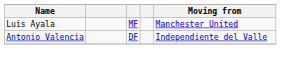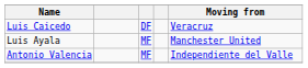 <table class="wikitable" style="text-align: center;">
 <tr>
 </tr>
 <tr>
 <th width=30% align="center">Name</th>
 <th width=15% align="center"></th>
 <th width=5% align="center"></th>
 <th width=5% align="center"></th>
 <th width=45% align="center">Moving from</th>
 </tr>
 <tr>
+<td align=left><a href='#'>Luis Caicedo</a></td>
+<td></td>
+<td><a href='#'>DF</a></td>
+<td></td>
+<td align=left><a href='#'>Veracruz</a> </td>
+</tr>
+<tr>
 <td align=left>Luis Ayala</td>
 <td></td>
 <td><a href='#'>MF</a></td>
 <td></td>
 <td align=left><a href='#'>Manchester United</a> </td>
 </tr>
 <tr>
 <td align=left><a href='#'>Antonio Valencia</a></td>
 <td></td>
-<td><a href='#'>DF</a></td>
+<td><a href='#'>MF</a></td>
 <td></td>
 <td align=left><a href='#'>Independiente del Valle</a> </td>
 </tr>
 <tr>
 </tr>
 </table>
